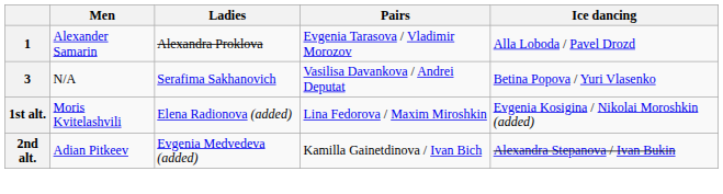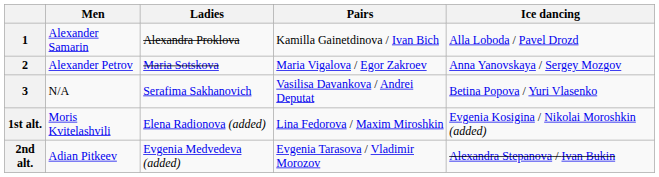 <table class="wikitable">
 <tr>
 <th></th>
 <th>Men</th>
 <th>Ladies</th>
 <th>Pairs</th>
 <th>Ice dancing</th>
 </tr>
 <tr>
 <th>1</th>
 <td><a href='#'>Alexander Samarin</a></td>
 <td><s>Alexandra Proklova</s></td>
-<td><a href='#'>Evgenia Tarasova</a> / <a href='#'>Vladimir Morozov</a></td>
+<td>Kamilla Gainetdinova / <a href='#'>Ivan Bich</a></td>
 <td><a href='#'>Alla Loboda</a> / <a href='#'>Pavel Drozd</a></td>
+</tr>
+<tr>
+<th>2</th>
+<td><a href='#'>Alexander Petrov</a></td>
+<td><s><a href='#'>Maria Sotskova</a></s></td>
+<td><a href='#'>Maria Vigalova</a> / <a href='#'>Egor Zakroev</a></td>
+<td><a href='#'>Anna Yanovskaya</a> / <a href='#'>Sergey Mozgov</a></td>
 </tr>
 <tr>
 <th>3</th>
 <td>N/A</td>
 <td><a href='#'>Serafima Sakhanovich</a></td>
 <td><a href='#'>Vasilisa Davankova</a> / <a href='#'>Andrei Deputat</a></td>
 <td><a href='#'>Betina Popova</a> / <a href='#'>Yuri Vlasenko</a></td>
 </tr>
 <tr>
 <th>1st alt.</th>
 <td><a href='#'>Moris Kvitelashvili</a></td>
 <td><a href='#'>Elena Radionova</a> <em>(added)</em></td>
 <td><a href='#'>Lina Fedorova</a> / <a href='#'>Maxim Miroshkin</a></td>
 <td><a href='#'>Evgenia Kosigina</a> / <a href='#'>Nikolai Moroshkin</a> <em>(added)</em></td>
 </tr>
 <tr>
 <th>2nd alt.</th>
 <td><a href='#'>Adian Pitkeev</a></td>
 <td><a href='#'>Evgenia Medvedeva</a> <em>(added)</em></td>
-<td>Kamilla Gainetdinova / <a href='#'>Ivan Bich</a></td>
+<td><a href='#'>Evgenia Tarasova</a> / <a href='#'>Vladimir Morozov</a></td>
 <td><s><a href='#'>Alexandra Stepanova</a> / <a href='#'>Ivan Bukin</a></s></td>
 </tr>
 </table>
